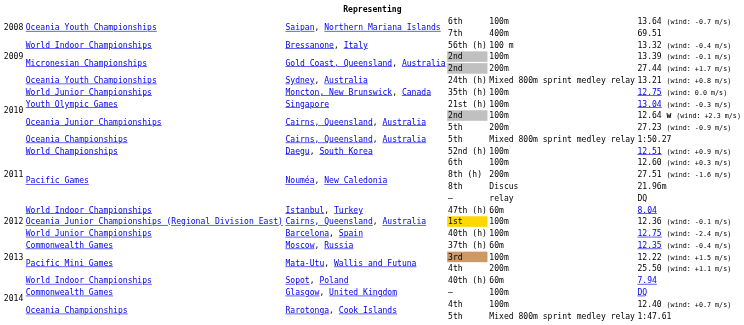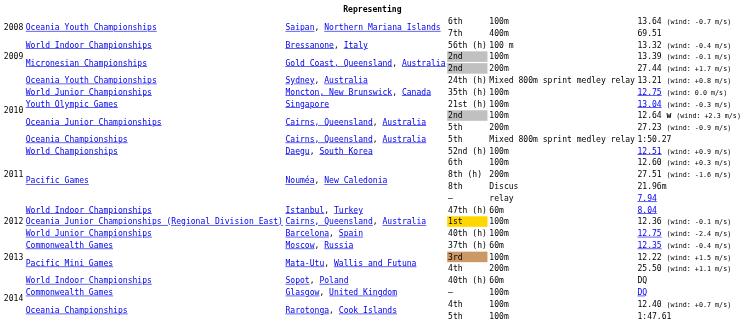 <table>
 <tr>
 <th colspan="6">Representing </th>
 </tr>
 <tr>
 <td rowspan=2>2008</td>
 <td rowspan=2><a href='#'>Oceania Youth Championships</a></td>
 <td rowspan=2><a href='#'>Saipan</a>, <a href='#'>Northern Mariana Islands</a></td>
 <td>6th</td>
 <td>100m</td>
 <td>13.64 <small>(wind: -0.7 m/s)</small></td>
 </tr>
 <tr>
 <td>7th</td>
 <td>400m</td>
 <td>69.51</td>
 </tr>
 <tr>
 <td rowspan=3>2009</td>
 <td><a href='#'>World Indoor Championships</a></td>
 <td><a href='#'>Bressanone</a>, <a href='#'>Italy</a></td>
 <td>56th (h)</td>
 <td>100 m</td>
 <td>13.32 <small>(wind: -0.4 m/s)</small></td>
 </tr>
 <tr>
 <td rowspan=2><a href='#'>Micronesian Championships</a></td>
 <td rowspan=2><a href='#'>Gold Coast, Queensland</a>, <a href='#'>Australia</a></td>
 <td bgcolor=silver>2nd</td>
 <td>100m</td>
 <td>13.39 <small>(wind: -0.1 m/s)</small></td>
 </tr>
 <tr>
 <td bgcolor=silver>2nd</td>
 <td>200m</td>
 <td>27.44 <small>(wind: +1.7 m/s)</small></td>
 </tr>
 <tr>
 <td rowspan=6>2010</td>
 <td><a href='#'>Oceania Youth Championships</a></td>
 <td><a href='#'>Sydney</a>, <a href='#'>Australia</a></td>
 <td>24th (h)</td>
 <td>Mixed 800m sprint medley relay</td>
 <td>13.21 <small>(wind: +0.8 m/s)</small></td>
 </tr>
 <tr>
 <td><a href='#'>World Junior Championships</a></td>
 <td><a href='#'>Moncton, New Brunswick</a>, <a href='#'>Canada</a></td>
 <td>35th (h)</td>
 <td>100m</td>
 <td><a href='#'>12.75</a> <small>(wind: 0.0 m/s)</small></td>
 </tr>
 <tr>
 <td><a href='#'>Youth Olympic Games</a></td>
 <td><a href='#'>Singapore</a></td>
 <td>21st (h)</td>
 <td>100m</td>
 <td><a href='#'>13.04</a> <small>(wind: -0.3 m/s)</small></td>
 </tr>
 <tr>
 <td rowspan=2><a href='#'>Oceania Junior Championships</a></td>
 <td rowspan=2><a href='#'>Cairns, Queensland</a>, <a href='#'>Australia</a></td>
 <td bgcolor=silver>2nd</td>
 <td>100m</td>
 <td>12.64 <strong>w</strong> <small>(wind: +2.3 m/s)</small></td>
 </tr>
 <tr>
 <td>5th</td>
 <td>200m</td>
 <td>27.23 <small>(wind: -0.9 m/s)</small></td>
 </tr>
 <tr>
 <td><a href='#'>Oceania Championships</a></td>
 <td><a href='#'>Cairns, Queensland</a>, <a href='#'>Australia</a></td>
 <td>5th</td>
 <td>Mixed 800m sprint medley relay</td>
 <td>1:50.27</td>
 </tr>
 <tr>
 <td rowspan=5>2011</td>
 <td><a href='#'>World Championships</a></td>
 <td><a href='#'>Daegu</a>, <a href='#'>South Korea</a></td>
 <td>52nd (h)</td>
 <td>100m</td>
 <td><a href='#'>12.51</a> <small>(wind: +0.9 m/s)</small></td>
 </tr>
 <tr>
 <td rowspan=4><a href='#'>Pacific Games</a></td>
 <td rowspan=4><a href='#'>Nouméa</a>, <a href='#'>New Caledonia</a></td>
 <td>6th</td>
 <td>100m</td>
 <td>12.60 <small>(wind: +0.3 m/s)</small></td>
 </tr>
 <tr>
 <td>8th (h)</td>
 <td>200m</td>
 <td>27.51 <small>(wind: -1.6 m/s)</small></td>
 </tr>
 <tr>
 <td>8th</td>
 <td>Discus</td>
 <td>21.96m</td>
 </tr>
 <tr>
 <td>—</td>
 <td> relay</td>
-<td>DQ</td>
+<td><a href='#'>7.94</a></td>
 </tr>
 <tr>
 <td rowspan=3>2012</td>
 <td><a href='#'>World Indoor Championships</a></td>
 <td><a href='#'>Istanbul</a>, <a href='#'>Turkey</a></td>
 <td>47th (h)</td>
 <td>60m</td>
 <td><a href='#'>8.04</a></td>
 </tr>
 <tr>
 <td><a href='#'>Oceania Junior Championships (Regional Division East)</a></td>
 <td><a href='#'>Cairns, Queensland</a>, <a href='#'>Australia</a></td>
 <td bgcolor=gold>1st</td>
 <td>100m</td>
 <td>12.36 <small>(wind: -0.1 m/s)</small></td>
 </tr>
 <tr>
 <td><a href='#'>World Junior Championships</a></td>
 <td><a href='#'>Barcelona</a>, <a href='#'>Spain</a></td>
 <td>40th (h)</td>
 <td>100m</td>
 <td><a href='#'>12.75</a> <small>(wind: -2.4 m/s)</small></td>
 </tr>
 <tr>
 <td rowspan=3>2013</td>
 <td><a href='#'>Commonwealth Games</a></td>
 <td><a href='#'>Moscow</a>, <a href='#'>Russia</a></td>
 <td>37th (h)</td>
 <td>60m</td>
 <td><a href='#'>12.35</a> <small>(wind: -0.4 m/s)</small></td>
 </tr>
 <tr>
 <td rowspan=2><a href='#'>Pacific Mini Games</a></td>
 <td rowspan=2><a href='#'>Mata-Utu</a>, <a href='#'>Wallis and Futuna</a></td>
 <td bgcolor="cc9966">3rd</td>
 <td>100m</td>
 <td>12.22 <small>(wind: +1.5 m/s)</small></td>
 </tr>
 <tr>
 <td>4th</td>
 <td>200m</td>
 <td>25.50 <small>(wind: +1.1 m/s)</small></td>
 </tr>
 <tr>
 <td rowspan=4>2014</td>
 <td><a href='#'>World Indoor Championships</a></td>
 <td><a href='#'>Sopot</a>, <a href='#'>Poland</a></td>
 <td>40th (h)</td>
 <td>60m</td>
-<td><a href='#'>7.94</a></td>
+<td>DQ</td>
 </tr>
 <tr>
 <td><a href='#'>Commonwealth Games</a></td>
 <td><a href='#'>Glasgow</a>, <a href='#'>United Kingdom</a></td>
 <td>—</td>
 <td>100m</td>
 <td><a href='#'>DQ</a></td>
 </tr>
 <tr>
 <td rowspan=2><a href='#'>Oceania Championships</a></td>
 <td rowspan=2><a href='#'>Rarotonga</a>, <a href='#'>Cook Islands</a></td>
 <td>4th</td>
 <td>100m</td>
 <td>12.40 <small>(wind: +0.7 m/s)</small></td>
 </tr>
 <tr>
 <td>5th</td>
-<td>Mixed 800m sprint medley relay</td>
+<td>100m</td>
 <td>1:47.61</td>
 </tr>
 </table>
